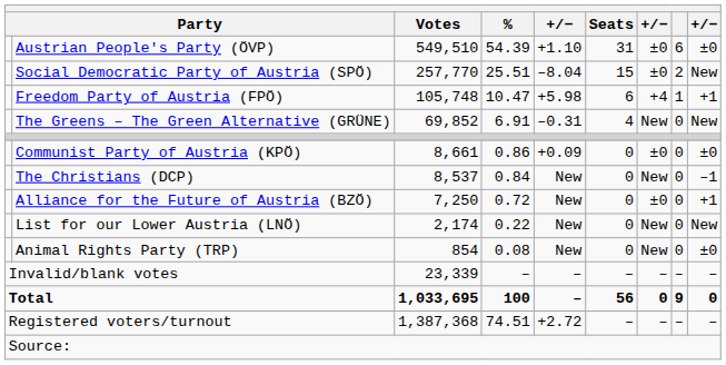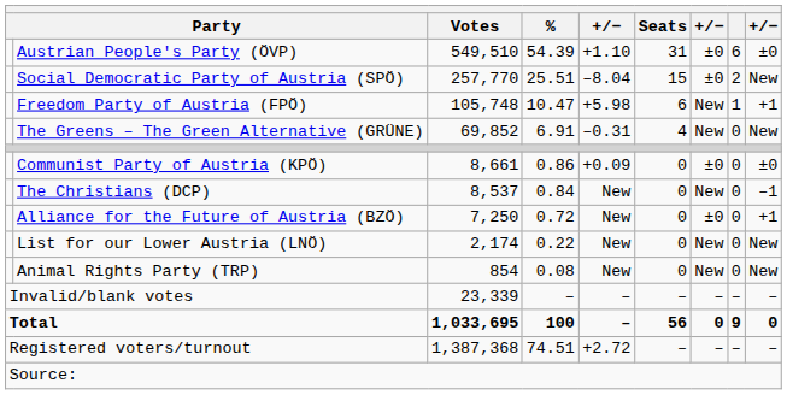 <table class=wikitable style=text-align:right>
 <tr>
 <th colspan="9"></th>
 </tr>
 <tr>
 <th colspan=2>Party</th>
 <th>Votes</th>
 <th>%</th>
 <th>+/−</th>
 <th>Seats</th>
 <th>+/−</th>
 <th></th>
 <th>+/−</th>
 </tr>
 <tr>
 <td bgcolor=></td>
 <td align=left><a href='#'>Austrian People's Party</a> (ÖVP)</td>
 <td>549,510</td>
 <td>54.39</td>
 <td>+1.10</td>
 <td>31</td>
 <td>±0</td>
 <td>6</td>
 <td>±0</td>
 </tr>
 <tr>
 <td bgcolor=></td>
 <td align=left><a href='#'>Social Democratic Party of Austria</a> (SPÖ)</td>
 <td>257,770</td>
 <td>25.51</td>
 <td>–8.04</td>
 <td>15</td>
 <td>±0</td>
 <td>2</td>
 <td>New</td>
 </tr>
 <tr>
 <td bgcolor=></td>
 <td align=left><a href='#'>Freedom Party of Austria</a> (FPÖ)</td>
 <td>105,748</td>
 <td>10.47</td>
 <td>+5.98</td>
 <td>6</td>
-<td>+4</td>
+<td>New</td>
 <td>1</td>
 <td>+1</td>
 </tr>
 <tr>
 <td bgcolor=></td>
 <td align=left><a href='#'>The Greens – The Green Alternative</a> (GRÜNE)</td>
 <td>69,852</td>
 <td>6.91</td>
 <td>–0.31</td>
 <td>4</td>
 <td>New</td>
 <td>0</td>
 <td>New</td>
 </tr>
 <tr>
 <td colspan=9 bgcolor=lightgrey></td>
 </tr>
 <tr>
 <td bgcolor=></td>
 <td align=left><a href='#'>Communist Party of Austria</a> (KPÖ)</td>
 <td>8,661</td>
 <td>0.86</td>
 <td>+0.09</td>
 <td>0</td>
 <td>±0</td>
 <td>0</td>
 <td>±0</td>
 </tr>
 <tr>
 <td bgcolor=></td>
 <td align=left><a href='#'>The Christians</a> (DCP)</td>
 <td>8,537</td>
 <td>0.84</td>
 <td>New</td>
 <td>0</td>
 <td>New</td>
 <td>0</td>
 <td>–1</td>
 </tr>
 <tr>
 <td bgcolor=></td>
 <td align=left><a href='#'>Alliance for the Future of Austria</a> (BZÖ)</td>
 <td>7,250</td>
 <td>0.72</td>
 <td>New</td>
 <td>0</td>
 <td>±0</td>
 <td>0</td>
 <td>+1</td>
 </tr>
 <tr>
 <td></td>
 <td align=left>List for our Lower Austria (LNÖ)</td>
 <td>2,174</td>
 <td>0.22</td>
 <td>New</td>
 <td>0</td>
 <td>New</td>
 <td>0</td>
 <td>New</td>
 </tr>
 <tr>
 <td></td>
 <td align=left>Animal Rights Party (TRP)</td>
 <td>854</td>
 <td>0.08</td>
 <td>New</td>
 <td>0</td>
 <td>New</td>
 <td>0</td>
-<td>±0</td>
+<td>New</td>
 </tr>
 <tr>
 <td colspan=2 align=left>Invalid/blank votes</td>
 <td>23,339</td>
 <td>–</td>
 <td>–</td>
 <td>–</td>
 <td>–</td>
 <td>–</td>
 <td>–</td>
 </tr>
 <tr>
 <td colspan=2 align=left><strong>Total</strong></td>
 <td><strong>1,033,695</strong></td>
 <td><strong>100</strong></td>
 <td><strong>–</strong></td>
 <td><strong>56</strong></td>
 <td><strong>0</strong></td>
 <td><strong>9</strong></td>
 <td><strong>0</strong></td>
 </tr>
 <tr>
 <td align=left colspan=2>Registered voters/turnout</td>
 <td>1,387,368</td>
 <td>74.51</td>
 <td>+2.72</td>
 <td>–</td>
 <td>–</td>
 <td>–</td>
 <td>–</td>
 </tr>
 <tr>
 <td align=left colspan=9>Source: </td>
 </tr>
 </table>
